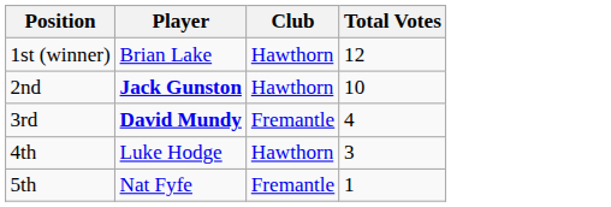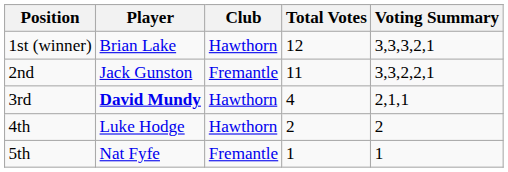 <table class="wikitable">
 <tr>
 <th>Position</th>
 <th>Player</th>
 <th>Club</th>
 <th>Total Votes</th>
+<th>Voting Summary</th>
 </tr>
 <tr>
 <td>1st (winner)</td>
 <td><a href='#'>Brian Lake</a></td>
 <td><a href='#'>Hawthorn</a></td>
 <td>12</td>
+<td>3,3,3,2,1</td>
 </tr>
 <tr>
 <td>2nd</td>
-<td><strong><a href='#'>Jack Gunston</a></strong></td>
-<td><a href='#'>Hawthorn</a></td>
-<td>10</td>
+<td><a href='#'>Jack Gunston</a></td>
+<td><a href='#'>Fremantle</a></td>
+<td>11</td>
+<td>3,3,2,2,1</td>
 </tr>
 <tr>
 <td>3rd</td>
 <td><strong><a href='#'>David Mundy</a></strong></td>
-<td><a href='#'>Fremantle</a></td>
+<td><a href='#'>Hawthorn</a></td>
 <td>4</td>
+<td>2,1,1</td>
 </tr>
 <tr>
 <td>4th</td>
 <td><a href='#'>Luke Hodge</a></td>
 <td><a href='#'>Hawthorn</a></td>
-<td>3</td>
+<td>2</td>
+<td>2</td>
 </tr>
 <tr>
 <td>5th</td>
 <td><a href='#'>Nat Fyfe</a></td>
 <td><a href='#'>Fremantle</a></td>
 <td>1</td>
+<td>1</td>
 </tr>
 </table>
